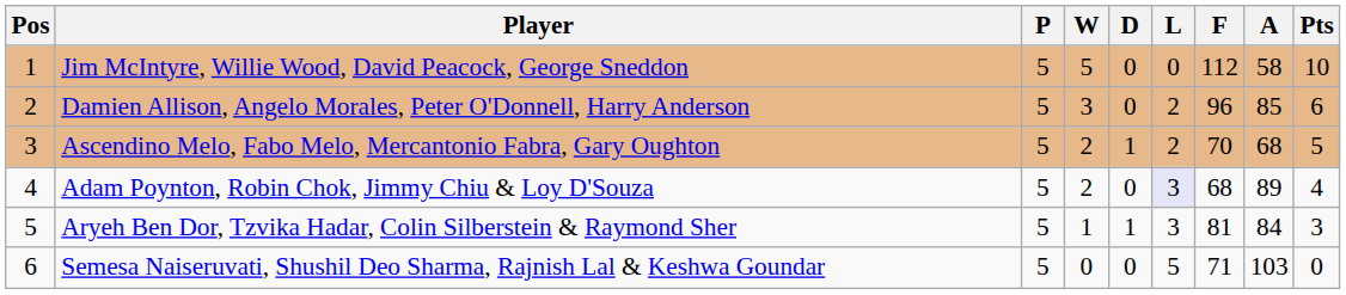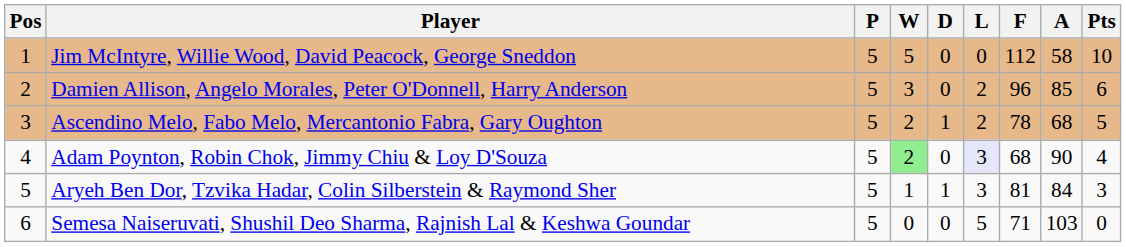 <table class="wikitable" style="font-size: 100%">
 <tr>
 <th width=20>Pos</th>
 <th width=600>Player</th>
 <th width=20>P</th>
 <th width=20>W</th>
 <th width=20>D</th>
 <th width=20>L</th>
 <th width=20>F</th>
 <th width=20>A</th>
 <th width=20>Pts</th>
 </tr>
 <tr align=center style="background: #E6B88A;">
 <td>1</td>
 <td align="left"> <a href='#'>Jim McIntyre</a>, <a href='#'>Willie Wood</a>, <a href='#'>David Peacock</a>, <a href='#'>George Sneddon</a></td>
 <td>5</td>
 <td>5</td>
 <td>0</td>
 <td>0</td>
 <td>112</td>
 <td>58</td>
 <td>10</td>
 </tr>
 <tr align=center style="background: #E6B88A;">
 <td>2</td>
 <td align="left"> <a href='#'>Damien Allison</a>, <a href='#'>Angelo Morales</a>, <a href='#'>Peter O'Donnell</a>, <a href='#'>Harry Anderson</a></td>
 <td>5</td>
 <td>3</td>
 <td>0</td>
 <td>2</td>
 <td>96</td>
 <td>85</td>
 <td>6</td>
 </tr>
 <tr align=center style="background: #E6B88A;">
 <td>3</td>
 <td align="left"> <a href='#'>Ascendino Melo</a>, <a href='#'>Fabo Melo</a>, <a href='#'>Mercantonio Fabra</a>, <a href='#'>Gary Oughton</a></td>
 <td>5</td>
 <td>2</td>
 <td>1</td>
 <td>2</td>
-<td>70</td>
+<td>78</td>
 <td>68</td>
 <td>5</td>
 </tr>
 <tr align=center>
 <td>4</td>
 <td align="left"> <a href='#'>Adam Poynton</a>, <a href='#'>Robin Chok</a>, <a href='#'>Jimmy Chiu</a> & <a href='#'>Loy D'Souza</a></td>
 <td>5</td>
-<td>2</td>
+<td style="background: lightgreen;">2</td>
 <td>0</td>
 <td style="background: lavender;">3</td>
 <td>68</td>
-<td>89</td>
+<td>90</td>
 <td>4</td>
 </tr>
 <tr align=center>
 <td>5</td>
 <td align="left"> <a href='#'>Aryeh Ben Dor</a>, <a href='#'>Tzvika Hadar</a>, <a href='#'>Colin Silberstein</a> & <a href='#'>Raymond Sher</a></td>
 <td>5</td>
 <td>1</td>
 <td>1</td>
 <td>3</td>
 <td>81</td>
 <td>84</td>
 <td>3</td>
 </tr>
 <tr align=center>
 <td>6</td>
 <td align="left"> <a href='#'>Semesa Naiseruvati</a>, <a href='#'>Shushil Deo Sharma</a>, <a href='#'>Rajnish Lal</a> & <a href='#'>Keshwa Goundar</a></td>
 <td>5</td>
 <td>0</td>
 <td>0</td>
 <td>5</td>
 <td>71</td>
 <td>103</td>
 <td>0</td>
 </tr>
 </table>
